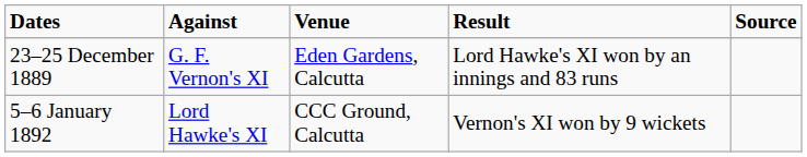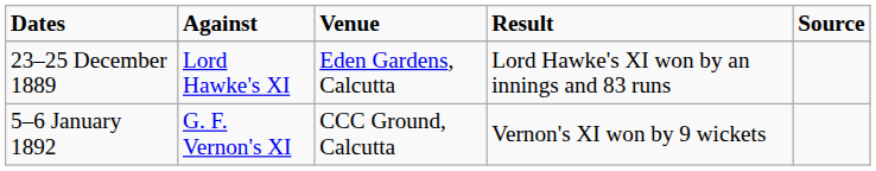 <table class="wikitable" style="text-align: left">
 <tr>
 <td><strong>Dates</strong></td>
 <td><strong>Against</strong></td>
 <td><strong>Venue</strong></td>
 <td><strong>Result</strong></td>
 <td><strong>Source</strong></td>
 </tr>
 <tr>
 </tr>
 <tr>
 <td>23–25 December 1889</td>
-<td> <a href='#'>G. F. Vernon's XI</a></td>
+<td> <a href='#'>Lord Hawke's XI</a></td>
 <td><a href='#'>Eden Gardens</a>, Calcutta</td>
 <td>Lord Hawke's XI won by an innings and 83 runs</td>
 <td></td>
 </tr>
 <tr>
 <td>5–6 January 1892</td>
-<td> <a href='#'>Lord Hawke's XI</a></td>
+<td> <a href='#'>G. F. Vernon's XI</a></td>
 <td>CCC Ground, Calcutta</td>
 <td>Vernon's XI won by 9 wickets</td>
 <td></td>
 </tr>
 </table>
